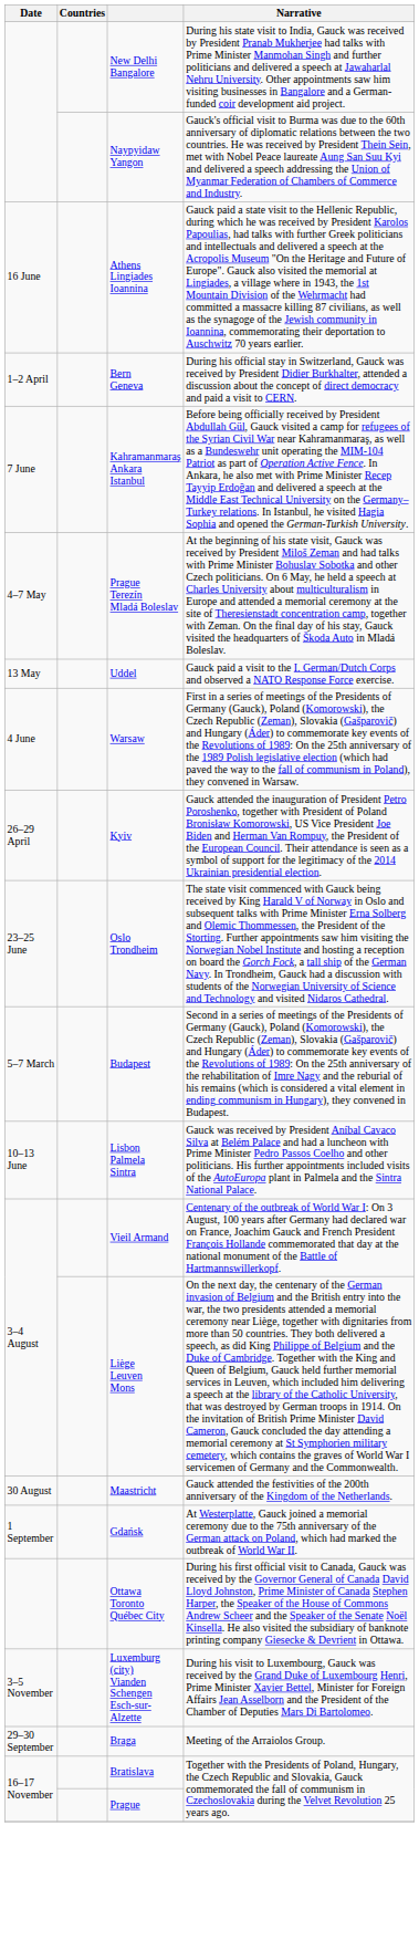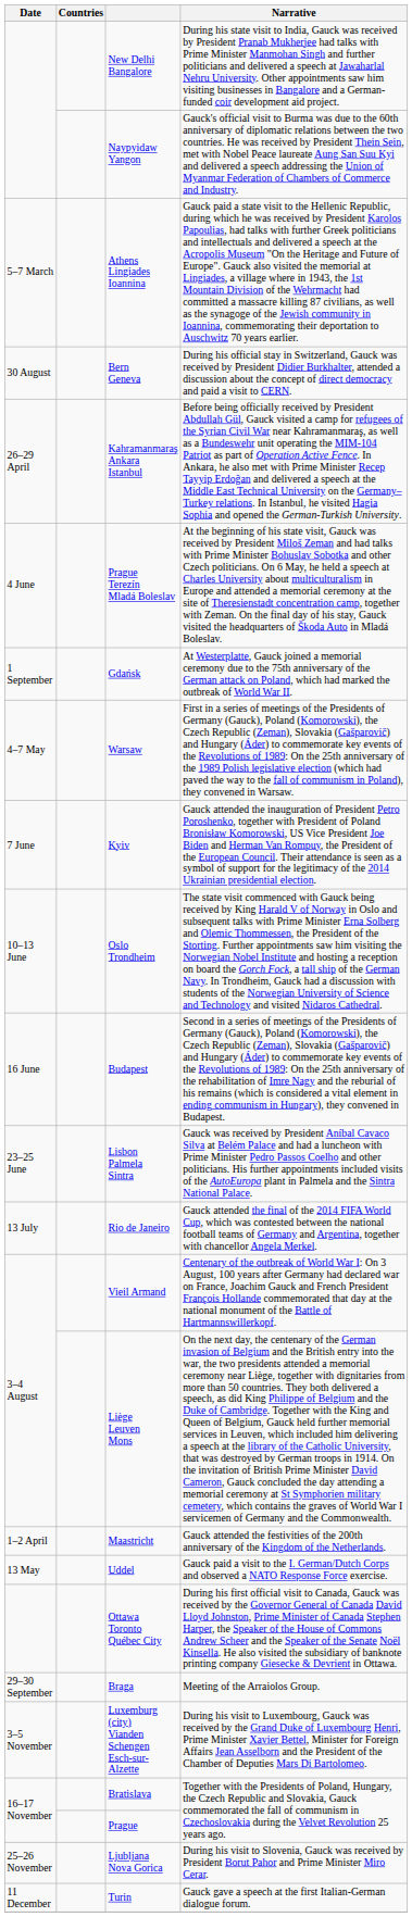 <table class="wikitable" border="1">
 <tr>
 <th>Date</th>
 <th>Countries</th>
 <th></th>
 <th>Narrative</th>
 </tr>
 <tr>
 <td rowspan="2"></td>
 <td><br></td>
 <td><a href='#'>New Delhi</a><br><a href='#'>Bangalore</a><br></td>
 <td>During his state visit to India, Gauck was received by President <a href='#'>Pranab Mukherjee</a> had talks with Prime Minister <a href='#'>Manmohan Singh</a> and further politicians and delivered a speech at <a href='#'>Jawaharlal Nehru University</a>. Other appointments saw him visiting businesses in <a href='#'>Bangalore</a> and a German-funded <a href='#'>coir</a> development aid project.</td>
 </tr>
 <tr>
 <td></td>
 <td><a href='#'>Naypyidaw</a><br><a href='#'>Yangon</a></td>
 <td>Gauck's official visit to Burma was due to the 60th anniversary of diplomatic relations between the two countries. He was received by President <a href='#'>Thein Sein</a>, met with Nobel Peace laureate <a href='#'>Aung San Suu Kyi</a> and delivered a speech addressing the <a href='#'>Union of Myanmar Federation of Chambers of Commerce and Industry</a>.</td>
 </tr>
 <tr>
-<td>16 June</td>
+<td>5–7 March</td>
 <td></td>
 <td><a href='#'>Athens</a><br><a href='#'>Lingiades</a><br><a href='#'>Ioannina</a></td>
 <td>Gauck paid a state visit to the Hellenic Republic, during which he was received by President <a href='#'>Karolos Papoulias</a>, had talks with further Greek politicians and intellectuals and delivered a speech at the <a href='#'>Acropolis Museum</a> "On the Heritage and Future of Europe". Gauck also visited the memorial at <a href='#'>Lingiades</a>, a village where in 1943, the <a href='#'>1st Mountain Division</a> of the <a href='#'>Wehrmacht</a> had committed a massacre killing 87 civilians, as well as the synagoge of the <a href='#'>Jewish community in Ioannina</a>, commemorating their deportation to <a href='#'>Auschwitz</a> 70 years earlier.</td>
 </tr>
 <tr>
-<td>1–2 April</td>
+<td>30 August</td>
 <td></td>
 <td><a href='#'>Bern</a><br><a href='#'>Geneva</a></td>
 <td>During his official stay in Switzerland, Gauck was received by President <a href='#'>Didier Burkhalter</a>, attended a discussion about the concept of <a href='#'>direct democracy</a> and paid a visit to <a href='#'>CERN</a>.</td>
 </tr>
 <tr>
-<td>7 June</td>
+<td>26–29 April</td>
 <td></td>
 <td><a href='#'>Kahramanmaraş</a><br><a href='#'>Ankara</a><br><a href='#'>Istanbul</a></td>
 <td>Before being officially received by President <a href='#'>Abdullah Gül</a>, Gauck visited a camp for <a href='#'>refugees of the Syrian Civil War</a> near Kahramanmaraş, as well as a <a href='#'>Bundeswehr</a> unit operating the <a href='#'>MIM-104 Patriot</a> as part of <em><a href='#'>Operation Active Fence</a></em>. In Ankara, he also met with Prime Minister <a href='#'>Recep Tayyip Erdoğan</a> and delivered a speech at the <a href='#'>Middle East Technical University</a> on the <a href='#'>Germany–Turkey relations</a>. In Istanbul, he visited <a href='#'>Hagia Sophia</a> and opened the <em>German-Turkish University</em>.</td>
 </tr>
 <tr>
-<td>4–7 May</td>
+<td>4 June</td>
 <td></td>
 <td><a href='#'>Prague</a><br><a href='#'>Terezín</a><br><a href='#'>Mladá Boleslav</a></td>
 <td>At the beginning of his state visit, Gauck was received by President <a href='#'>Miloš Zeman</a> and had talks with Prime Minister <a href='#'>Bohuslav Sobotka</a> and other Czech politicians. On 6 May, he held a speech at <a href='#'>Charles University</a> about <a href='#'>multiculturalism</a> in Europe and attended a memorial ceremony at the site of <a href='#'>Theresienstadt concentration camp</a>, together with Zeman. On the final day of his stay, Gauck visited the headquarters of <a href='#'>Škoda Auto</a> in Mladá Boleslav.</td>
 </tr>
 <tr>
-<td>13 May</td>
+<td>1 September</td>
 <td></td>
-<td><a href='#'>Uddel</a></td>
-<td>Gauck paid a visit to the <a href='#'>I. German/Dutch Corps</a> and observed a <a href='#'>NATO Response Force</a> exercise.</td>
+<td><a href='#'>Gdańsk</a></td>
+<td>At <a href='#'>Westerplatte</a>, Gauck joined a memorial ceremony due to the 75th anniversary of the <a href='#'>German attack on Poland</a>, which had marked the outbreak of <a href='#'>World War II</a>.</td>
 </tr>
 <tr>
-<td>4 June</td>
+<td>4–7 May</td>
 <td></td>
 <td><a href='#'>Warsaw</a></td>
 <td>First in a series of meetings of the Presidents of Germany (Gauck), Poland (<a href='#'>Komorowski</a>), the Czech Republic (<a href='#'>Zeman</a>), Slovakia (<a href='#'>Gašparovič</a>) and Hungary (<a href='#'>Áder</a>) to commemorate key events of the <a href='#'>Revolutions of 1989</a>: On the 25th anniversary of the <a href='#'>1989 Polish legislative election</a> (which had paved the way to the <a href='#'>fall of communism in Poland</a>), they convened in Warsaw.</td>
 </tr>
 <tr>
-<td>26–29 April</td>
+<td>7 June</td>
 <td></td>
 <td><a href='#'>Kyiv</a></td>
 <td>Gauck attended the inauguration of President <a href='#'>Petro Poroshenko</a>, together with President of Poland <a href='#'>Bronisław Komorowski</a>, US Vice President <a href='#'>Joe Biden</a> and <a href='#'>Herman Van Rompuy</a>, the President of the <a href='#'>European Council</a>. Their attendance is seen as a symbol of support for the legitimacy of the <a href='#'>2014 Ukrainian presidential election</a>.</td>
 </tr>
 <tr>
-<td>23–25 June</td>
+<td>10–13 June</td>
 <td></td>
 <td><a href='#'>Oslo</a><br><a href='#'>Trondheim</a></td>
 <td>The state visit commenced with Gauck being received by King <a href='#'>Harald V of Norway</a> in Oslo and subsequent talks with Prime Minister <a href='#'>Erna Solberg</a> and <a href='#'>Olemic Thommessen</a>, the President of the <a href='#'>Storting</a>. Further appointments saw him visiting the <a href='#'>Norwegian Nobel Institute</a> and hosting a reception on board the <em><a href='#'>Gorch Fock</a></em>, a <a href='#'>tall ship</a> of the <a href='#'>German Navy</a>. In Trondheim, Gauck had a discussion with students of the <a href='#'>Norwegian University of Science and Technology</a> and visited <a href='#'>Nidaros Cathedral</a>.</td>
 </tr>
 <tr>
-<td>5–7 March</td>
+<td>16 June</td>
 <td></td>
 <td><a href='#'>Budapest</a></td>
 <td>Second in a series of meetings of the Presidents of Germany (Gauck), Poland (<a href='#'>Komorowski</a>), the Czech Republic (<a href='#'>Zeman</a>), Slovakia (<a href='#'>Gašparovič</a>) and Hungary (<a href='#'>Áder</a>) to commemorate key events of the <a href='#'>Revolutions of 1989</a>: On the 25th anniversary of the rehabilitation of <a href='#'>Imre Nagy</a> and the reburial of his remains (which is considered a vital element in <a href='#'>ending communism in Hungary</a>), they convened in Budapest.</td>
 </tr>
 <tr>
-<td>10–13 June</td>
+<td>23–25 June</td>
 <td></td>
 <td><a href='#'>Lisbon</a><br><a href='#'>Palmela</a><br><a href='#'>Sintra</a></td>
 <td>Gauck was received by President <a href='#'>Aníbal Cavaco Silva</a> at <a href='#'>Belém Palace</a> and had a luncheon with Prime Minister <a href='#'>Pedro Passos Coelho</a> and other politicians. His further appointments included visits of the <em><a href='#'>AutoEuropa</a></em> plant in Palmela and the <a href='#'>Sintra National Palace</a>.</td>
+</tr>
+<tr>
+<td>13 July</td>
+<td></td>
+<td><a href='#'>Rio de Janeiro</a></td>
+<td>Gauck attended <a href='#'>the final</a> of the <a href='#'>2014 FIFA World Cup</a>, which was contested between the national football teams of <a href='#'>Germany</a> and <a href='#'>Argentina</a>, together with chancellor <a href='#'>Angela Merkel</a>.</td>
 </tr>
 <tr>
 <td rowspan="2">3–4 August</td>
 <td><br></td>
 <td><a href='#'>Vieil Armand</a><br></td>
 <td><a href='#'>Centenary of the outbreak of World War I</a>: On 3 August, 100 years after Germany had declared war on France, Joachim Gauck and French President <a href='#'>François Hollande</a> commemorated that day at the national monument of the <a href='#'>Battle of Hartmannswillerkopf</a>.</td>
 </tr>
 <tr>
 <td></td>
 <td><a href='#'>Liège</a><br><a href='#'>Leuven</a><br><a href='#'>Mons</a></td>
 <td>On the next day, the centenary of the <a href='#'>German invasion of Belgium</a> and the British entry into the war, the two presidents attended a memorial ceremony near Liège, together with dignitaries from more than 50 countries. They both delivered a speech, as did King <a href='#'>Philippe of Belgium</a> and the <a href='#'>Duke of Cambridge</a>. Together with the King and Queen of Belgium, Gauck held further memorial services in Leuven, which included him delivering a speech at the <a href='#'>library of the Catholic University</a>, that was destroyed by German troops in 1914. On the invitation of British Prime Minister <a href='#'>David Cameron</a>, Gauck concluded the day attending a memorial ceremony at <a href='#'>St Symphorien military cemetery</a>, which contains the graves of World War I servicemen of Germany and the Commonwealth.</td>
 </tr>
 <tr>
-<td>30 August</td>
+<td>1–2 April</td>
 <td></td>
 <td><a href='#'>Maastricht</a></td>
 <td>Gauck attended the festivities of the 200th anniversary of the <a href='#'>Kingdom of the Netherlands</a>.</td>
 </tr>
 <tr>
-<td>1 September</td>
+<td>13 May</td>
 <td></td>
-<td><a href='#'>Gdańsk</a></td>
-<td>At <a href='#'>Westerplatte</a>, Gauck joined a memorial ceremony due to the 75th anniversary of the <a href='#'>German attack on Poland</a>, which had marked the outbreak of <a href='#'>World War II</a>.</td>
+<td><a href='#'>Uddel</a></td>
+<td>Gauck paid a visit to the <a href='#'>I. German/Dutch Corps</a> and observed a <a href='#'>NATO Response Force</a> exercise.</td>
 </tr>
 <tr>
 <td></td>
 <td></td>
 <td><a href='#'>Ottawa</a><br><a href='#'>Toronto</a><br><a href='#'>Québec City</a></td>
 <td>During his first official visit to Canada, Gauck was received by the <a href='#'>Governor General of Canada</a> <a href='#'>David Lloyd Johnston</a>, <a href='#'>Prime Minister of Canada</a> <a href='#'>Stephen Harper</a>, the <a href='#'>Speaker of the House of Commons</a> <a href='#'>Andrew Scheer</a> and the <a href='#'>Speaker of the Senate</a> <a href='#'>Noël Kinsella</a>. He also visited the subsidiary of banknote printing company <a href='#'>Giesecke & Devrient</a> in Ottawa.</td>
 </tr>
 <tr>
+<td>29–30 September</td>
+<td></td>
+<td><a href='#'>Braga</a></td>
+<td>Meeting of the Arraiolos Group.</td>
+</tr>
+<tr>
 <td>3–5 November</td>
 <td></td>
 <td><a href='#'>Luxemburg (city)</a><br><a href='#'>Vianden</a><br><a href='#'>Schengen</a><br><a href='#'>Esch-sur-Alzette</a></td>
 <td>During his visit to Luxembourg, Gauck was received by the <a href='#'>Grand Duke of Luxembourg</a> <a href='#'>Henri</a>, Prime Minister <a href='#'>Xavier Bettel</a>, Minister for Foreign Affairs <a href='#'>Jean Asselborn</a> and the President of the Chamber of Deputies <a href='#'>Mars Di Bartolomeo</a>.</td>
-</tr>
-<tr>
-<td>29–30 September</td>
-<td></td>
-<td><a href='#'>Braga</a></td>
-<td>Meeting of the Arraiolos Group.</td>
 </tr>
 <tr>
 <td rowspan="2">16–17 November</td>
 <td><br></td>
 <td><a href='#'>Bratislava</a><br></td>
 <td rowspan="2">Together with the Presidents of Poland, Hungary, the Czech Republic and Slovakia, Gauck commemorated the fall of communism in <a href='#'>Czechoslovakia</a> during the <a href='#'>Velvet Revolution</a> 25 years ago.</td>
 </tr>
 <tr>
 <td></td>
 <td><a href='#'>Prague</a></td>
 </tr>
 <tr>
+<td>25–26 November</td>
+<td></td>
+<td><a href='#'>Ljubljana</a><br><a href='#'>Nova Gorica</a></td>
+<td>During his visit to Slovenia, Gauck was received by President <a href='#'>Borut Pahor</a> and Prime Minister <a href='#'>Miro Cerar</a>.</td>
+</tr>
+<tr>
+<td>11 December</td>
+<td></td>
+<td><a href='#'>Turin</a></td>
+<td>Gauck gave a speech at the first Italian-German dialogue forum.</td>
+</tr>
+<tr>
 </tr>
 </table>
